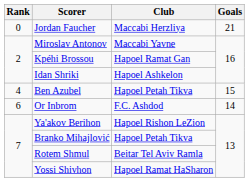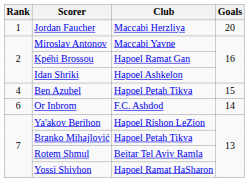 <table class="wikitable">
 <tr>
 <th>Rank</th>
 <th>Scorer</th>
 <th>Club</th>
 <th>Goals</th>
 </tr>
 <tr>
-<td align="center">0</td>
+<td align="center">1</td>
 <td align="left"> <a href='#'>Jordan Faucher</a></td>
 <td align="left"><a href='#'>Maccabi Herzliya</a></td>
-<td align="center">21</td>
+<td align="center">20</td>
 </tr>
 <tr>
 <td rowspan="3" align="center">2</td>
 <td align="left"> <a href='#'>Miroslav Antonov</a></td>
 <td align="left"><a href='#'>Maccabi Yavne</a></td>
 <td rowspan="3" align="center">16</td>
 </tr>
 <tr>
 <td align="left"> <a href='#'>Kpéhi Brossou</a></td>
 <td align="left"><a href='#'>Hapoel Ramat Gan</a></td>
 </tr>
 <tr>
 <td align="left"> <a href='#'>Idan Shriki</a></td>
 <td align="left"><a href='#'>Hapoel Ashkelon</a></td>
 </tr>
 <tr>
 <td align="center">4</td>
 <td align="left"> <a href='#'>Ben Azubel</a></td>
 <td align="left"><a href='#'>Hapoel Petah Tikva</a></td>
 <td align="center">15</td>
 </tr>
 <tr>
 <td align="center">6</td>
 <td align="left"> <a href='#'>Or Inbrom</a></td>
 <td align="left"><a href='#'>F.C. Ashdod</a></td>
 <td align="center">14</td>
 </tr>
 <tr>
 <td rowspan="4" align="center">7</td>
 <td align="left"> <a href='#'>Ya'akov Berihon</a></td>
 <td align="left"><a href='#'>Hapoel Rishon LeZion</a></td>
 <td rowspan="4" align="center">13</td>
 </tr>
 <tr>
 <td align="left"> <a href='#'>Branko Mihajlović</a></td>
 <td align="left"><a href='#'>Hapoel Petah Tikva</a></td>
 </tr>
 <tr>
 <td align="left"> <a href='#'>Rotem Shmul</a></td>
 <td align="left"><a href='#'>Beitar Tel Aviv Ramla</a></td>
 </tr>
 <tr>
 <td align="left"> <a href='#'>Yossi Shivhon</a></td>
 <td align="left"><a href='#'>Hapoel Ramat HaSharon</a></td>
 </tr>
 </table>
